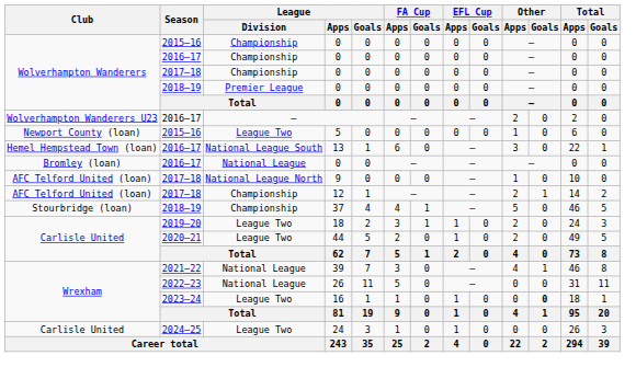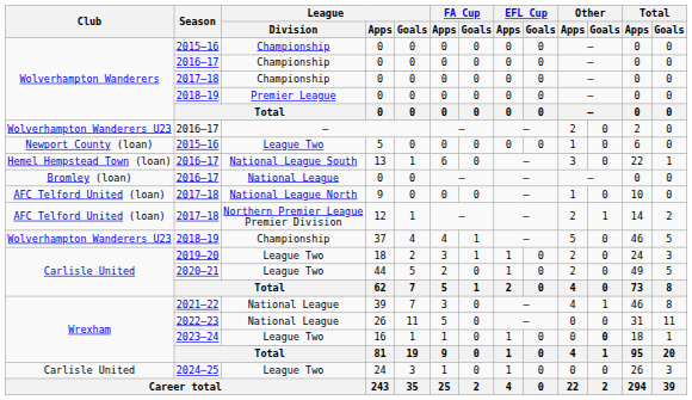 <table class=wikitable style="text-align:center">
 <tr>
 <th rowspan=2>Club</th>
 <th rowspan=2>Season</th>
 <th colspan=3>League</th>
 <th colspan=2><a href='#'>FA Cup</a></th>
 <th colspan=2><a href='#'>EFL Cup</a></th>
 <th colspan=2>Other</th>
 <th colspan=2>Total</th>
 </tr>
 <tr>
 <th>Division</th>
 <th>Apps</th>
 <th>Goals</th>
 <th>Apps</th>
 <th>Goals</th>
 <th>Apps</th>
 <th>Goals</th>
 <th>Apps</th>
 <th>Goals</th>
 <th>Apps</th>
 <th>Goals</th>
 </tr>
 <tr>
 <td rowspan=5><a href='#'>Wolverhampton Wanderers</a></td>
 <td><a href='#'>2015–16</a></td>
 <td><a href='#'>Championship</a></td>
 <td>0</td>
 <td>0</td>
 <td>0</td>
 <td>0</td>
 <td>0</td>
 <td>0</td>
 <td colspan=2>—</td>
 <td>0</td>
 <td>0</td>
 </tr>
 <tr>
 <td><a href='#'>2016–17</a></td>
 <td>Championship</td>
 <td>0</td>
 <td>0</td>
 <td>0</td>
 <td>0</td>
 <td>0</td>
 <td>0</td>
 <td colspan=2>—</td>
 <td>0</td>
 <td>0</td>
 </tr>
 <tr>
 <td><a href='#'>2017–18</a></td>
 <td>Championship</td>
 <td>0</td>
 <td>0</td>
 <td>0</td>
 <td>0</td>
 <td>0</td>
 <td>0</td>
 <td colspan=2>—</td>
 <td>0</td>
 <td>0</td>
 </tr>
 <tr>
 <td><a href='#'>2018–19</a></td>
 <td><a href='#'>Premier League</a></td>
 <td>0</td>
 <td>0</td>
 <td>0</td>
 <td>0</td>
 <td>0</td>
 <td>0</td>
 <td colspan=2>—</td>
 <td>0</td>
 <td>0</td>
 </tr>
 <tr>
 <th colspan=2>Total</th>
 <th>0</th>
 <th>0</th>
 <th>0</th>
 <th>0</th>
 <th>0</th>
 <th>0</th>
 <th colspan=2>—</th>
 <th>0</th>
 <th>0</th>
 </tr>
 <tr>
 <td><a href='#'>Wolverhampton Wanderers U23</a></td>
 <td>2016–17</td>
 <td colspan=3>—</td>
 <td colspan=2>—</td>
 <td colspan=2>—</td>
 <td>2</td>
 <td>0</td>
 <td>2</td>
 <td>0</td>
 </tr>
 <tr>
 <td><a href='#'>Newport County</a> (loan)</td>
 <td><a href='#'>2015–16</a></td>
 <td><a href='#'>League Two</a></td>
 <td>5</td>
 <td>0</td>
 <td>0</td>
 <td>0</td>
 <td>0</td>
 <td>0</td>
 <td>1</td>
 <td>0</td>
 <td>6</td>
 <td>0</td>
 </tr>
 <tr>
 <td><a href='#'>Hemel Hempstead Town</a> (loan)</td>
 <td><a href='#'>2016–17</a></td>
 <td><a href='#'>National League South</a></td>
 <td>13</td>
 <td>1</td>
 <td>6</td>
 <td>0</td>
 <td colspan=2>—</td>
 <td>3</td>
 <td>0</td>
 <td>22</td>
 <td>1</td>
 </tr>
 <tr>
 <td><a href='#'>Bromley</a> (loan)</td>
 <td><a href='#'>2016–17</a></td>
 <td><a href='#'>National League</a></td>
 <td>0</td>
 <td>0</td>
 <td colspan=2>—</td>
 <td colspan=2>—</td>
 <td colspan=2>—</td>
 <td>0</td>
 <td>0</td>
 </tr>
 <tr>
 <td><a href='#'>AFC Telford United</a> (loan)</td>
 <td><a href='#'>2017–18</a></td>
 <td><a href='#'>National League North</a></td>
 <td>9</td>
 <td>0</td>
 <td>0</td>
 <td>0</td>
 <td colspan=2>—</td>
 <td>1</td>
 <td>0</td>
 <td>10</td>
 <td>0</td>
 </tr>
 <tr>
 <td><a href='#'>AFC Telford United</a> (loan)</td>
 <td><a href='#'>2017–18</a></td>
-<td>Championship</td>
+<td><a href='#'>Northern Premier League</a><br>Premier Division</td>
 <td>12</td>
 <td>1</td>
 <td colspan=2>—</td>
 <td colspan=2>—</td>
 <td>2</td>
 <td>1</td>
 <td>14</td>
 <td>2</td>
 </tr>
 <tr>
-<td>Stourbridge (loan)</td>
+<td><a href='#'>Wolverhampton Wanderers U23</a></td>
 <td><a href='#'>2018–19</a></td>
 <td>Championship</td>
 <td>37</td>
 <td>4</td>
 <td>4</td>
 <td>1</td>
 <td colspan=2>—</td>
 <td>5</td>
 <td>0</td>
 <td>46</td>
 <td>5</td>
 </tr>
 <tr>
 <td rowspan=3><a href='#'>Carlisle United</a></td>
 <td><a href='#'>2019–20</a></td>
 <td>League Two</td>
 <td>18</td>
 <td>2</td>
 <td>3</td>
 <td>1</td>
 <td>1</td>
 <td>0</td>
 <td>2</td>
 <td>0</td>
 <td>24</td>
 <td>3</td>
 </tr>
 <tr>
 <td><a href='#'>2020–21</a></td>
 <td>League Two</td>
 <td>44</td>
 <td>5</td>
 <td>2</td>
 <td>0</td>
 <td>1</td>
 <td>0</td>
 <td>2</td>
 <td>0</td>
 <td>49</td>
 <td>5</td>
 </tr>
 <tr>
 <th colspan=2>Total</th>
 <th>62</th>
 <th>7</th>
 <th>5</th>
 <th>1</th>
 <th>2</th>
 <th>0</th>
 <th>4</th>
 <th>0</th>
 <th>73</th>
 <th>8</th>
 </tr>
 <tr>
 <td rowspan="4"><a href='#'>Wrexham</a></td>
 <td><a href='#'>2021–22</a></td>
 <td>National League</td>
 <td>39</td>
 <td>7</td>
 <td>3</td>
 <td>0</td>
 <td colspan=2>—</td>
 <td>4</td>
 <td>1</td>
 <td>46</td>
 <td>8</td>
 </tr>
 <tr>
 <td><a href='#'>2022–23</a></td>
 <td>National League</td>
 <td>26</td>
 <td>11</td>
 <td>5</td>
 <td>0</td>
 <td colspan=2>—</td>
 <td>0</td>
 <td>0</td>
 <td>31</td>
 <td>11</td>
 </tr>
 <tr>
 <td><a href='#'>2023–24</a></td>
 <td>League Two</td>
 <td>16</td>
 <td>1</td>
 <td>1</td>
 <td>0</td>
 <td>1</td>
 <td>0</td>
 <td>0</td>
 <td><strong>0</strong></td>
 <td>18</td>
 <td>1</td>
 </tr>
 <tr>
 <th colspan="2">Total</th>
 <th>81</th>
 <th>19</th>
 <th>9</th>
 <th>0</th>
 <th>1</th>
 <th>0</th>
 <th>4</th>
 <th>1</th>
 <th>95</th>
 <th>20</th>
 </tr>
 <tr>
 <td>Carlisle United</td>
 <td><a href='#'>2024–25</a></td>
 <td>League Two</td>
 <td>24</td>
 <td>3</td>
 <td>1</td>
 <td>0</td>
 <td>1</td>
 <td>0</td>
 <td>0</td>
 <td>0</td>
 <td>26</td>
 <td>3</td>
 </tr>
 <tr>
 <th colspan="3">Career total</th>
 <th>243</th>
 <th>35</th>
 <th>25</th>
 <th>2</th>
 <th>4</th>
 <th>0</th>
 <th>22</th>
 <th>2</th>
 <th>294</th>
 <th>39</th>
 </tr>
 </table>
